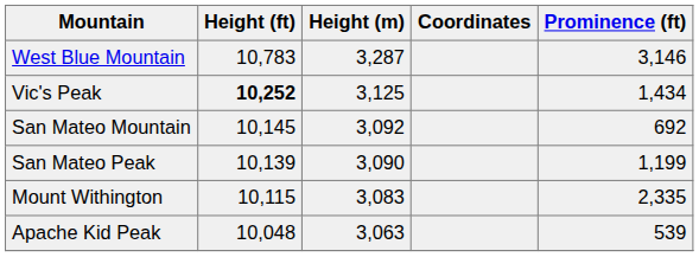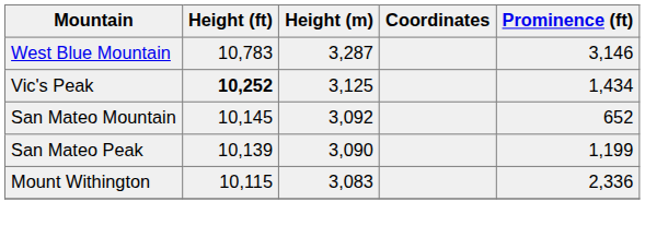 <table border=1 cellspacing=0 cellpadding=5 style="border-collapse: collapse; background:#f0f0f0;">
 <tr>
 <th>Mountain</th>
 <th>Height (ft)</th>
 <th>Height (m)</th>
 <th>Coordinates</th>
 <th><a href='#'>Prominence</a> (ft)</th>
 </tr>
 <tr>
 <td><a href='#'>West Blue Mountain</a></td>
 <td align=right>10,783</td>
 <td align=right>3,287</td>
 <td align=right></td>
 <td align=right>3,146</td>
 </tr>
 <tr>
 <td>Vic's Peak</td>
 <td align=right><strong>10,252</strong></td>
 <td align=right>3,125</td>
 <td align=right></td>
 <td align=right>1,434</td>
 </tr>
 <tr>
 <td>San Mateo Mountain</td>
 <td align=right>10,145</td>
 <td align=right>3,092</td>
 <td align=right></td>
-<td align=right>692</td>
+<td align=right>652</td>
 </tr>
 <tr>
 <td>San Mateo Peak</td>
 <td align=right>10,139</td>
 <td align=right>3,090</td>
 <td align=right></td>
 <td align=right>1,199</td>
 </tr>
 <tr>
 <td>Mount Withington</td>
 <td align=right>10,115</td>
 <td align=right>3,083</td>
 <td align=right></td>
-<td align=right>2,335</td>
-</tr>
-<tr>
-<td>Apache Kid Peak</td>
-<td align=right>10,048</td>
-<td align=right>3,063</td>
-<td align=right></td>
-<td align=right>539</td>
+<td align=right>2,336</td>
 </tr>
 <tr>
 </tr>
 </table>
